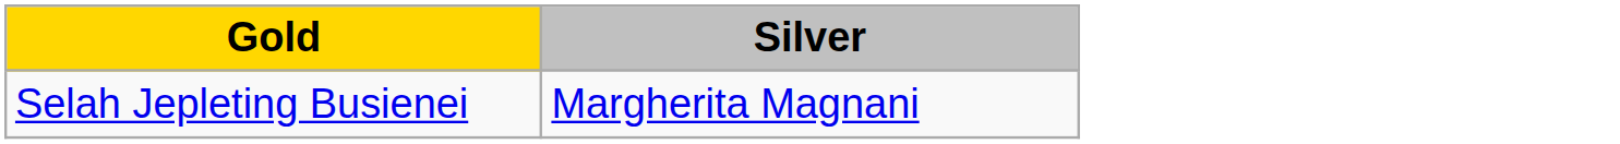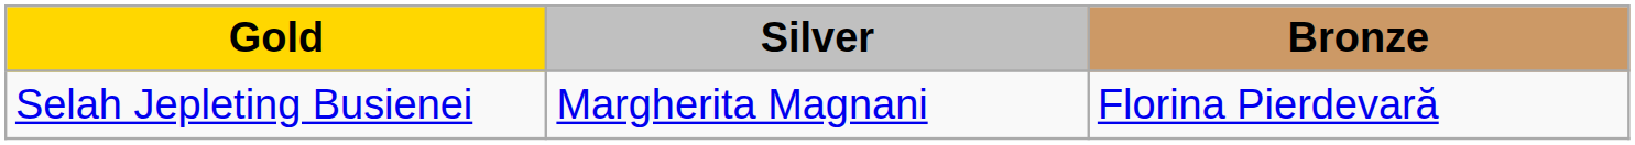 <table class="wikitable" style="text-align:left">
 <tr align="center">
 <td width=200 bgcolor=gold><strong>Gold</strong></td>
 <td width=200 bgcolor=silver><strong>Silver</strong></td>
+<td width=200 bgcolor=CC9966><strong>Bronze</strong></td>
 </tr>
 <tr>
 <td><a href='#'>Selah Jepleting Busienei</a><br><em></em></td>
 <td><a href='#'>Margherita Magnani</a><br><em></em></td>
+<td><a href='#'>Florina Pierdevară</a><br><em></em></td>
 </tr>
 </table>
